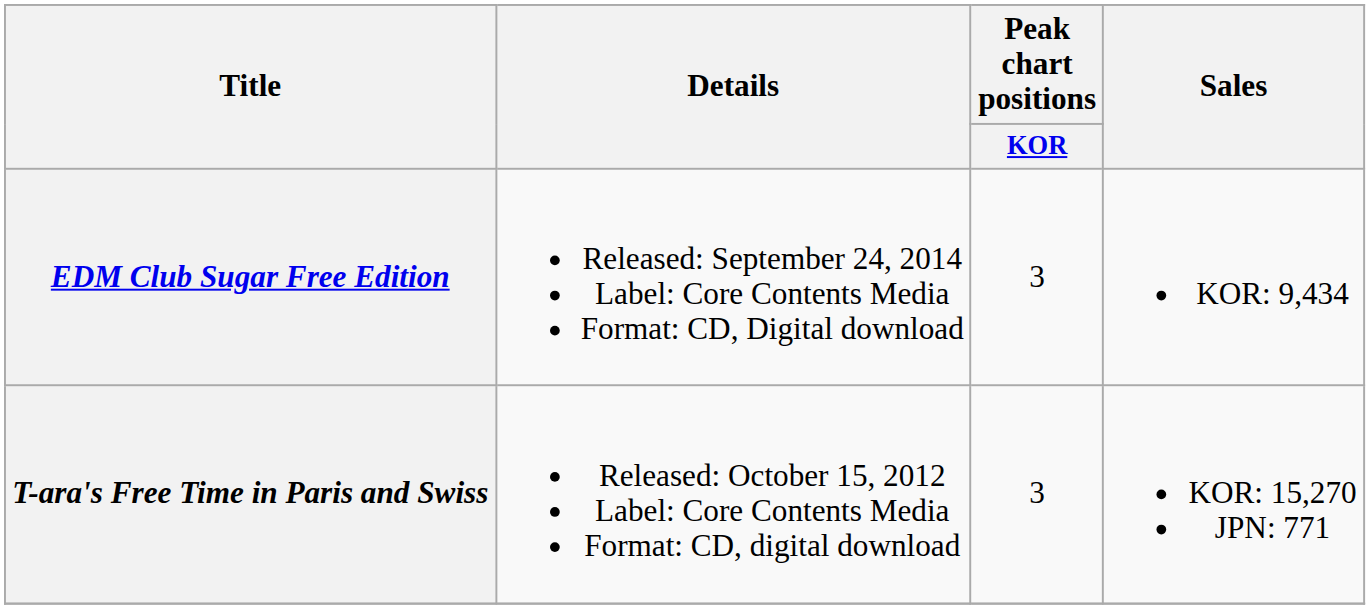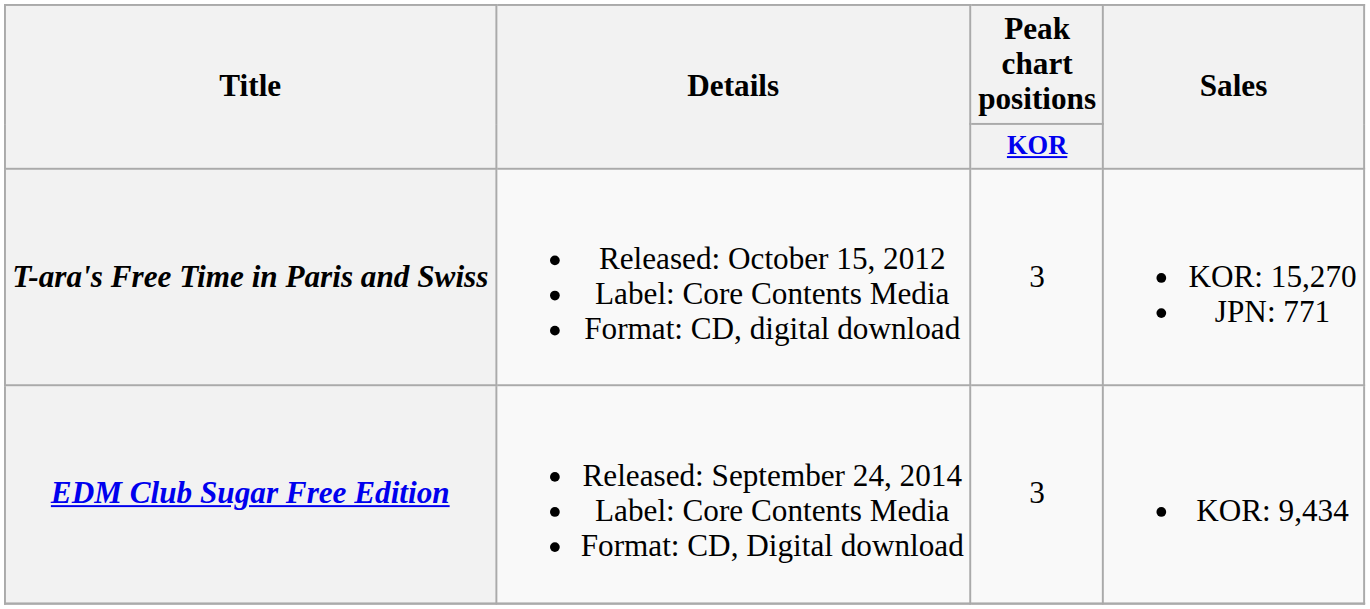 <table class="wikitable plainrowheaders" style="text-align:center;">
 <tr>
 <th rowspan="2" scope="col">Title</th>
 <th rowspan="2" scope="col">Details</th>
 <th scope="col">Peak chart positions</th>
 <th rowspan="2" scope="col">Sales</th>
 </tr>
 <tr>
 <th scope="col" style="width:3em;font-size:85%"><a href='#'>KOR</a><br></th>
 </tr>
 <tr>
+<th scope="row"><em>T-ara's Free Time in Paris and Swiss</em></th>
+<td><br><ul><li>Released: October 15, 2012</li><li>Label: Core Contents Media</li><li>Format: CD, digital download</li></ul></td>
+<td>3</td>
+<td><br><ul><li>KOR: 15,270</li><li>JPN: 771</li></ul></td>
+</tr>
+<tr>
 <th scope="row"><em><a href='#'>EDM Club Sugar Free Edition</a></em></th>
 <td><br><ul><li>Released: September 24, 2014</li><li>Label: Core Contents Media</li><li>Format: CD, Digital download</li></ul></td>
 <td>3</td>
 <td><br><ul><li>KOR: 9,434</li></ul></td>
 </tr>
 <tr>
-<th scope="row"><em>T-ara's Free Time in Paris and Swiss</em></th>
-<td><br><ul><li>Released: October 15, 2012</li><li>Label: Core Contents Media</li><li>Format: CD, digital download</li></ul></td>
-<td>3</td>
-<td><br><ul><li>KOR: 15,270</li><li>JPN: 771</li></ul></td>
-</tr>
-<tr>
 </tr>
 </table>
